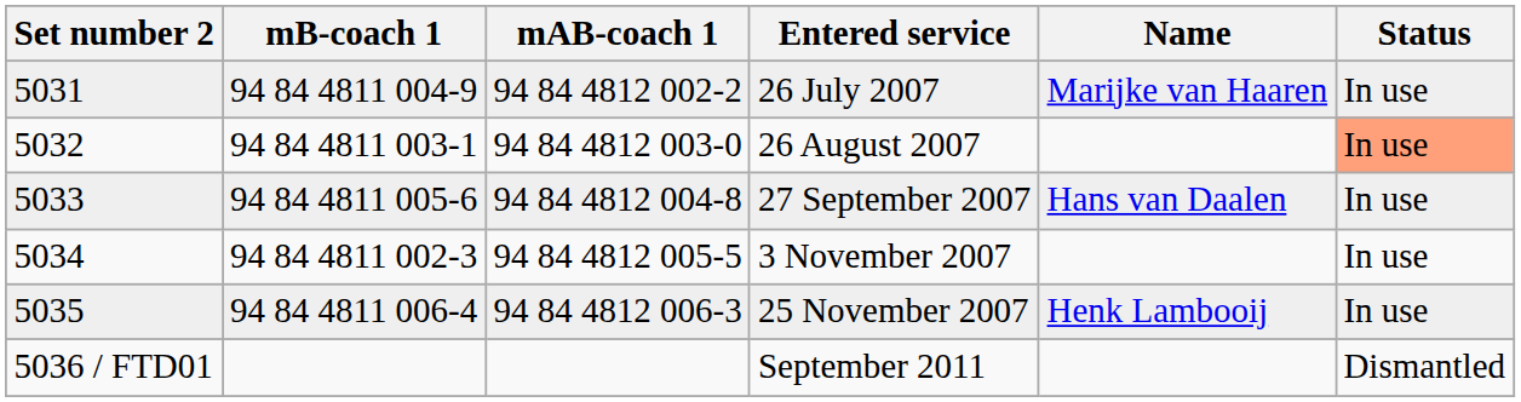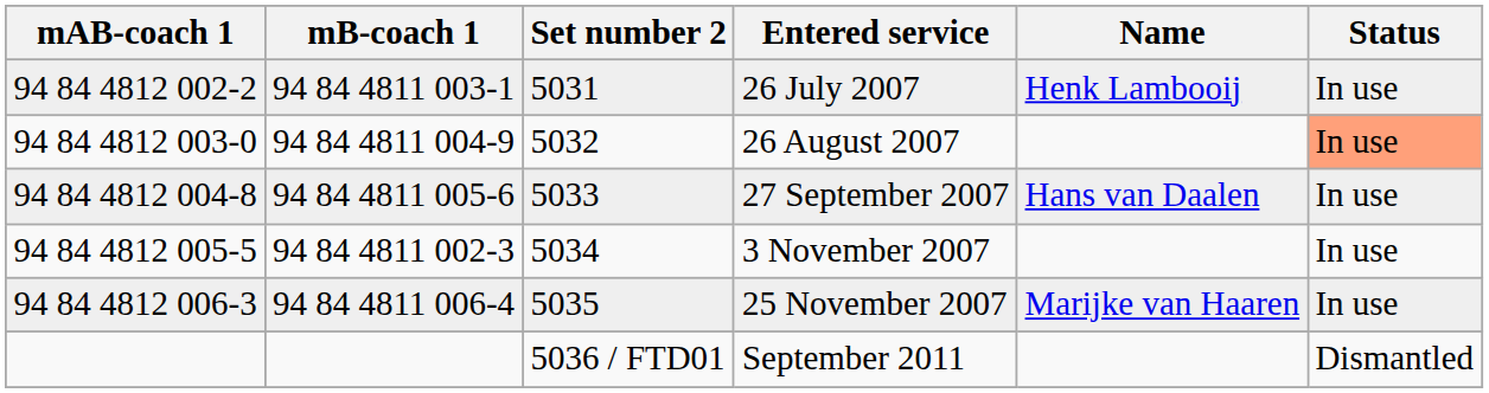 <table class="wikitable">
 <tr>
+<th>mAB-coach 1</th>
+<th>mB-coach 1</th>
 <th>Set number 2</th>
-<th>mB-coach 1</th>
-<th>mAB-coach 1</th>
 <th>Entered service</th>
 <th>Name</th>
 <th>Status</th>
 </tr>
 <tr bgcolor="efefef">
+<td>94 84 4812 002-2</td>
+<td>94 84 4811 003-1</td>
 <td>5031</td>
-<td>94 84 4811 004-9</td>
-<td>94 84 4812 002-2</td>
 <td>26 July 2007</td>
-<td><a href='#'>Marijke van Haaren</a></td>
+<td><a href='#'>Henk Lambooij</a></td>
 <td>In use</td>
 </tr>
 <tr>
+<td>94 84 4812 003-0</td>
+<td>94 84 4811 004-9</td>
 <td>5032</td>
-<td>94 84 4811 003-1</td>
-<td>94 84 4812 003-0</td>
 <td>26 August 2007</td>
 <td></td>
 <td style="background: lightsalmon;">In use</td>
 </tr>
 <tr bgcolor="efefef">
+<td>94 84 4812 004-8</td>
+<td>94 84 4811 005-6</td>
 <td>5033</td>
-<td>94 84 4811 005-6</td>
-<td>94 84 4812 004-8</td>
 <td>27 September 2007</td>
 <td><a href='#'>Hans van Daalen</a></td>
 <td>In use</td>
 </tr>
 <tr>
+<td>94 84 4812 005-5</td>
+<td>94 84 4811 002-3</td>
 <td>5034</td>
-<td>94 84 4811 002-3</td>
-<td>94 84 4812 005-5</td>
 <td>3 November 2007</td>
 <td></td>
 <td>In use</td>
 </tr>
 <tr bgcolor="efefef">
+<td>94 84 4812 006-3</td>
+<td>94 84 4811 006-4</td>
 <td>5035</td>
-<td>94 84 4811 006-4</td>
-<td>94 84 4812 006-3</td>
 <td>25 November 2007</td>
-<td><a href='#'>Henk Lambooij</a></td>
+<td><a href='#'>Marijke van Haaren</a></td>
 <td>In use</td>
 </tr>
 <tr>
-<td>5036 /  FTD01</td>
 <td></td>
 <td></td>
+<td>5036 /  FTD01</td>
 <td>September 2011</td>
 <td></td>
 <td>Dismantled</td>
 </tr>
 </table>
